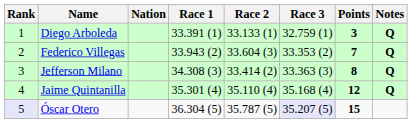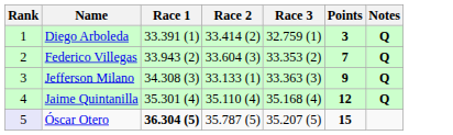 <table class="wikitable sortable" style="text-align:center">
 <tr>
 <th>Rank</th>
 <th>Name</th>
-<th>Nation</th>
 <th>Race 1</th>
 <th>Race 2</th>
 <th>Race 3</th>
 <th>Points</th>
 <th>Notes</th>
 </tr>
 <tr bgcolor=ccffcc>
 <td>1</td>
 <td align=left><a href='#'>Diego Arboleda</a></td>
-<td align=left></td>
 <td>33.391 (1)</td>
-<td>33.133 (1)</td>
+<td>33.414 (2)</td>
 <td>32.759 (1)</td>
 <td><strong>3</strong></td>
 <td><strong>Q</strong></td>
 </tr>
 <tr bgcolor=ccffcc>
 <td>2</td>
 <td align=left><a href='#'>Federico Villegas</a></td>
-<td align=left></td>
 <td>33.943 (2)</td>
 <td>33.604 (3)</td>
 <td>33.353 (2)</td>
 <td><strong>7</strong></td>
 <td><strong>Q</strong></td>
 </tr>
 <tr bgcolor=ccffcc>
 <td>3</td>
 <td align=left><a href='#'>Jefferson Milano</a></td>
-<td align=left></td>
 <td>34.308 (3)</td>
-<td>33.414 (2)</td>
+<td>33.133 (1)</td>
 <td>33.363 (3)</td>
-<td><strong>8</strong></td>
+<td><strong>9</strong></td>
 <td><strong>Q</strong></td>
 </tr>
 <tr bgcolor=ccffcc>
 <td>4</td>
 <td align=left><a href='#'>Jaime Quintanilla</a></td>
-<td align=left></td>
 <td>35.301 (4)</td>
 <td>35.110 (4)</td>
 <td>35.168 (4)</td>
 <td><strong>12</strong></td>
 <td><strong>Q</strong></td>
 </tr>
 <tr>
 <td style="background: lavender;">5</td>
 <td align=left><a href='#'>Óscar Otero</a></td>
-<td align=left></td>
-<td>36.304 (5)</td>
+<td><strong>36.304 (5)</strong></td>
 <td>35.787 (5)</td>
-<td style="background: lavender;">35.207 (5)</td>
+<td>35.207 (5)</td>
 <td><strong>15</strong></td>
 <td></td>
 </tr>
 </table>
